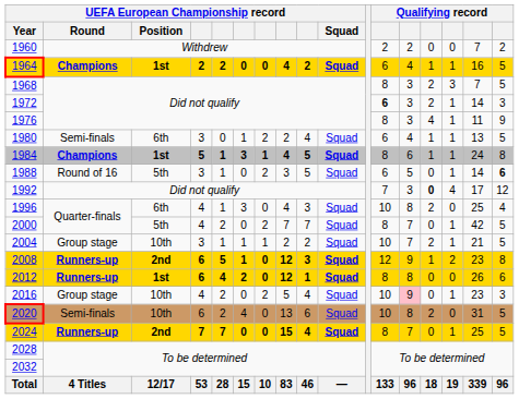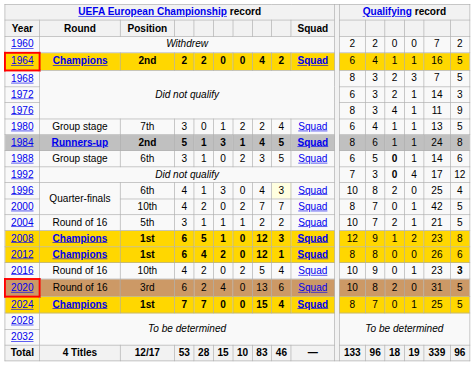 <table class="wikitable" style="text-align: center;">
 <tr>
 <th colspan=10><a href='#'>UEFA European Championship</a> record</th>
 <th width=1% rowspan=22></th>
 <th colspan=6><a href='#'>Qualifying</a> record</th>
 </tr>
 <tr>
 <th>Year</th>
 <th>Round</th>
 <th>Position</th>
 <th></th>
 <th></th>
 <th></th>
 <th></th>
 <th></th>
 <th></th>
 <th>Squad</th>
 <th></th>
 <th></th>
 <th></th>
 <th></th>
 <th></th>
 <th></th>
 </tr>
 <tr>
 <td> <a href='#'>1960</a></td>
 <td colspan=9><em>Withdrew</em></td>
 <td>2</td>
 <td>2</td>
 <td>0</td>
 <td>0</td>
 <td>7</td>
 <td>2</td>
 </tr>
 <tr style="background:Gold;">
 <td style="border:3px solid red"> <a href='#'>1964</a></td>
 <td><strong><a href='#'>Champions</a></strong></td>
-<td><strong>1st</strong></td>
+<td><strong>2nd</strong></td>
 <td><strong>2</strong></td>
 <td><strong>2</strong></td>
 <td><strong>0</strong></td>
 <td><strong>0</strong></td>
 <td><strong>4</strong></td>
 <td><strong>2</strong></td>
 <td><strong><a href='#'>Squad</a></strong></td>
 <td>6</td>
 <td>4</td>
 <td>1</td>
 <td>1</td>
 <td>16</td>
 <td>5</td>
 </tr>
 <tr>
 <td> <a href='#'>1968</a></td>
 <td colspan=9 rowspan=3><em>Did not qualify</em></td>
 <td>8</td>
 <td>3</td>
 <td>2</td>
 <td>3</td>
 <td>7</td>
 <td>5</td>
 </tr>
 <tr>
 <td> <a href='#'>1972</a></td>
-<td><strong>6</strong></td>
+<td>6</td>
 <td>3</td>
 <td>2</td>
 <td>1</td>
 <td>14</td>
 <td>3</td>
 </tr>
 <tr>
 <td> <a href='#'>1976</a></td>
 <td>8</td>
 <td>3</td>
 <td>4</td>
 <td>1</td>
 <td>11</td>
 <td>9</td>
 </tr>
 <tr>
 <td> <a href='#'>1980</a></td>
-<td>Semi-finals</td>
-<td>6th</td>
+<td>Group stage</td>
+<td>7th</td>
 <td>3</td>
 <td>0</td>
 <td>1</td>
 <td>2</td>
 <td>2</td>
 <td>4</td>
 <td><a href='#'>Squad</a></td>
 <td>6</td>
 <td>4</td>
 <td>1</td>
 <td>1</td>
 <td>13</td>
 <td>5</td>
 </tr>
 <tr style="background:Silver;">
 <td> <a href='#'>1984</a></td>
-<td><strong><a href='#'>Champions</a></strong></td>
-<td><strong>1st</strong></td>
+<td><strong><a href='#'>Runners-up</a></strong></td>
+<td><strong>2nd</strong></td>
 <td><strong>5</strong></td>
 <td><strong>1</strong></td>
 <td><strong>3</strong></td>
 <td><strong>1</strong></td>
 <td><strong>4</strong></td>
 <td><strong>5</strong></td>
 <td><strong><a href='#'>Squad</a></strong></td>
 <td>8</td>
 <td>6</td>
 <td>1</td>
 <td>1</td>
 <td>24</td>
 <td>8</td>
 </tr>
 <tr>
 <td> <a href='#'>1988</a></td>
-<td>Round of 16</td>
-<td>5th</td>
+<td>Group stage</td>
+<td>6th</td>
 <td>3</td>
 <td>1</td>
 <td>0</td>
 <td>2</td>
 <td>3</td>
 <td>5</td>
 <td><a href='#'>Squad</a></td>
 <td>6</td>
 <td>5</td>
-<td>0</td>
+<td><strong>0</strong></td>
 <td>1</td>
 <td>14</td>
-<td><strong>6</strong></td>
+<td>6</td>
 </tr>
 <tr>
 <td> <a href='#'>1992</a></td>
 <td colspan=9><em>Did not qualify</em></td>
 <td>7</td>
 <td>3</td>
 <td><strong>0</strong></td>
 <td>4</td>
 <td>17</td>
 <td>12</td>
 </tr>
 <tr>
 <td> <a href='#'>1996</a></td>
 <td rowspan=2>Quarter-finals</td>
 <td>6th</td>
 <td>4</td>
 <td>1</td>
 <td>3</td>
 <td>0</td>
 <td>4</td>
-<td>3</td>
+<td style="background: lightyellow;">3</td>
 <td><a href='#'>Squad</a></td>
 <td>10</td>
 <td>8</td>
 <td>2</td>
 <td>0</td>
 <td>25</td>
 <td>4</td>
 </tr>
 <tr>
 <td>  <a href='#'>2000</a></td>
-<td>5th</td>
+<td>10th</td>
 <td>4</td>
 <td>2</td>
 <td>0</td>
 <td>2</td>
 <td>7</td>
 <td>7</td>
 <td><a href='#'>Squad</a></td>
 <td>8</td>
 <td>7</td>
 <td>0</td>
 <td>1</td>
 <td>42</td>
 <td>5</td>
 </tr>
 <tr>
 <td> <a href='#'>2004</a></td>
-<td>Group stage</td>
-<td>10th</td>
+<td>Round of 16</td>
+<td>5th</td>
 <td>3</td>
 <td>1</td>
 <td>1</td>
 <td>1</td>
 <td>2</td>
 <td>2</td>
 <td><a href='#'>Squad</a></td>
 <td>10</td>
 <td>7</td>
 <td>2</td>
 <td>1</td>
 <td>21</td>
 <td>5</td>
 </tr>
 <tr style="background:Gold;">
 <td>  <a href='#'>2008</a></td>
-<td><strong><a href='#'>Runners-up</a></strong></td>
-<td><strong>2nd</strong></td>
+<td><strong><a href='#'>Champions</a></strong></td>
+<td><strong>1st</strong></td>
 <td><strong>6</strong></td>
 <td><strong>5</strong></td>
 <td><strong>1</strong></td>
 <td><strong>0</strong></td>
 <td><strong>12</strong></td>
 <td><strong>3</strong></td>
 <td><strong><a href='#'>Squad</a></strong></td>
 <td>12</td>
 <td>9</td>
 <td>1</td>
 <td>2</td>
 <td>23</td>
 <td>8</td>
 </tr>
 <tr style="background:Gold;">
 <td>  <a href='#'>2012</a></td>
-<td><strong><a href='#'>Runners-up</a></strong></td>
+<td><strong><a href='#'>Champions</a></strong></td>
 <td><strong>1st</strong></td>
 <td><strong>6</strong></td>
 <td><strong>4</strong></td>
 <td><strong>2</strong></td>
 <td><strong>0</strong></td>
 <td><strong>12</strong></td>
 <td><strong>1</strong></td>
 <td><strong><a href='#'>Squad</a></strong></td>
 <td>8</td>
 <td>8</td>
 <td>0</td>
 <td>0</td>
 <td>26</td>
 <td>6</td>
 </tr>
 <tr>
 <td> <a href='#'>2016</a></td>
-<td>Group stage</td>
+<td>Round of 16</td>
 <td>10th</td>
 <td>4</td>
 <td>2</td>
 <td>0</td>
 <td>2</td>
 <td>5</td>
 <td>4</td>
 <td><a href='#'>Squad</a></td>
 <td>10</td>
-<td style="background: pink;">9</td>
+<td>9</td>
 <td>0</td>
 <td>1</td>
 <td>23</td>
-<td>3</td>
+<td><strong>3</strong></td>
 </tr>
 <tr style="background:#cc9966;">
 <td style="border:3px solid red"> <a href='#'>2020</a></td>
-<td>Semi-finals</td>
-<td>10th</td>
+<td>Round of 16</td>
+<td>3rd</td>
 <td>6</td>
 <td>2</td>
 <td>4</td>
 <td>0</td>
 <td>13</td>
 <td>6</td>
 <td><a href='#'>Squad</a></td>
 <td>10</td>
 <td>8</td>
 <td>2</td>
 <td>0</td>
 <td>31</td>
 <td>5</td>
 </tr>
 <tr style="background:Gold;">
 <td> <a href='#'>2024</a></td>
-<td><strong><a href='#'>Runners-up</a></strong></td>
-<td><strong>2nd</strong></td>
+<td><strong><a href='#'>Champions</a></strong></td>
+<td><strong>1st</strong></td>
 <td><strong>7</strong></td>
 <td><strong>7</strong></td>
 <td><strong>0</strong></td>
 <td><strong>0</strong></td>
 <td><strong>15</strong></td>
 <td><strong>4</strong></td>
 <td><strong><a href='#'>Squad</a></strong></td>
 <td>8</td>
 <td>7</td>
 <td>0</td>
 <td>1</td>
 <td>25</td>
 <td>5</td>
 </tr>
 <tr>
 <td>  <a href='#'>2028</a></td>
 <td colspan=9 rowspan=2><em>To be determined</em></td>
 <td colspan=6 rowspan=2><em>To be determined</em></td>
 </tr>
 <tr>
 <td>  <a href='#'>2032</a></td>
 </tr>
 <tr>
 <th>Total</th>
 <th>4 Titles</th>
 <th>12/17</th>
 <th>53</th>
 <th>28</th>
 <th>15</th>
 <th>10</th>
 <th>83</th>
 <th>46</th>
 <th>—</th>
 <th>133</th>
 <th>96</th>
 <th>18</th>
 <th>19</th>
 <th>339</th>
 <th>96</th>
 </tr>
 </table>
